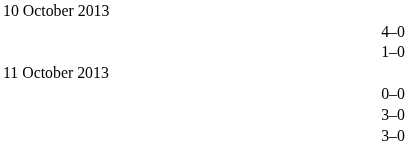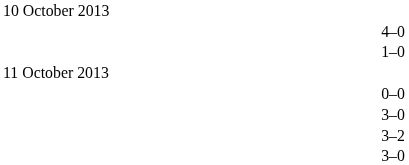 <table style="width:50%;" cellspacing="1">
 <tr>
 <th width=25%></th>
 <th width=10%></th>
 <th width=25%></th>
 </tr>
 <tr>
 <td>10 October 2013</td>
 </tr>
 <tr>
 <td align=right></td>
 <td align=center>4–0</td>
 <td></td>
 </tr>
 <tr>
 <td align=right></td>
 <td align=center>1–0</td>
 <td></td>
 </tr>
 <tr>
 <td>11 October 2013</td>
 </tr>
 <tr>
 <td align=right></td>
 <td align=center>0–0</td>
 <td></td>
 </tr>
 <tr>
 <td align=right></td>
 <td align=center>3–0</td>
 <td></td>
 </tr>
 <tr>
 <td align=right></td>
+<td align=center>3–2</td>
+<td></td>
+</tr>
+<tr>
+<td align=right></td>
 <td align=center>3–0</td>
 <td></td>
 </tr>
 </table>
